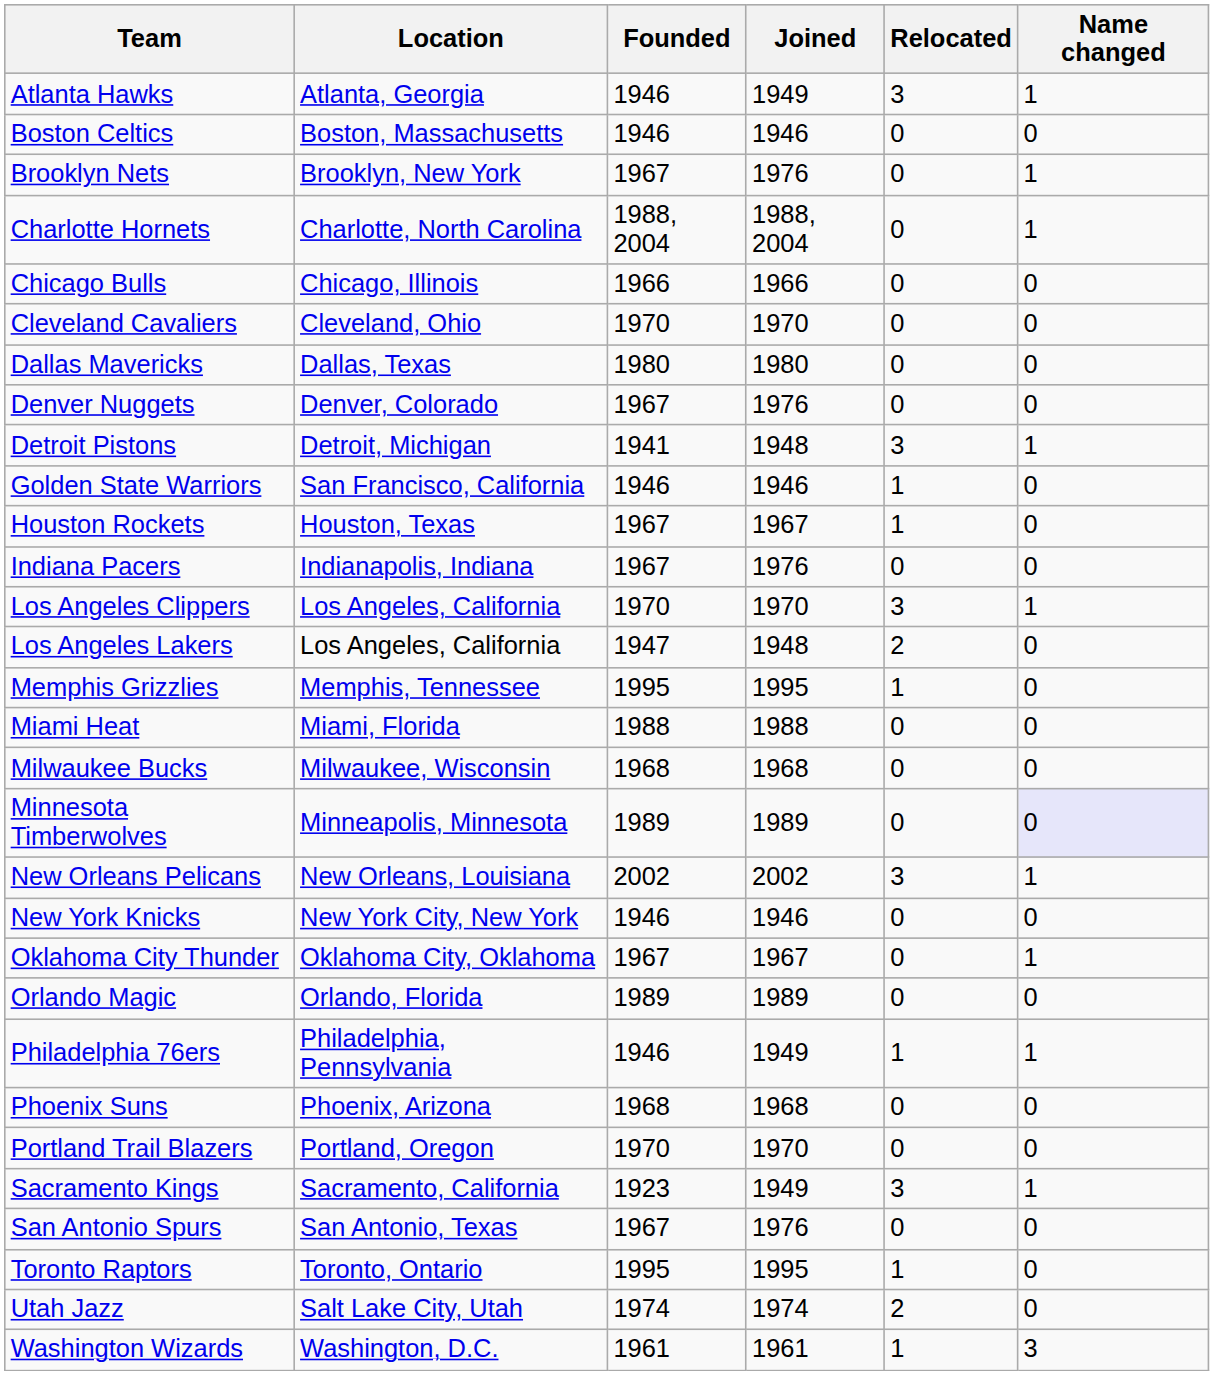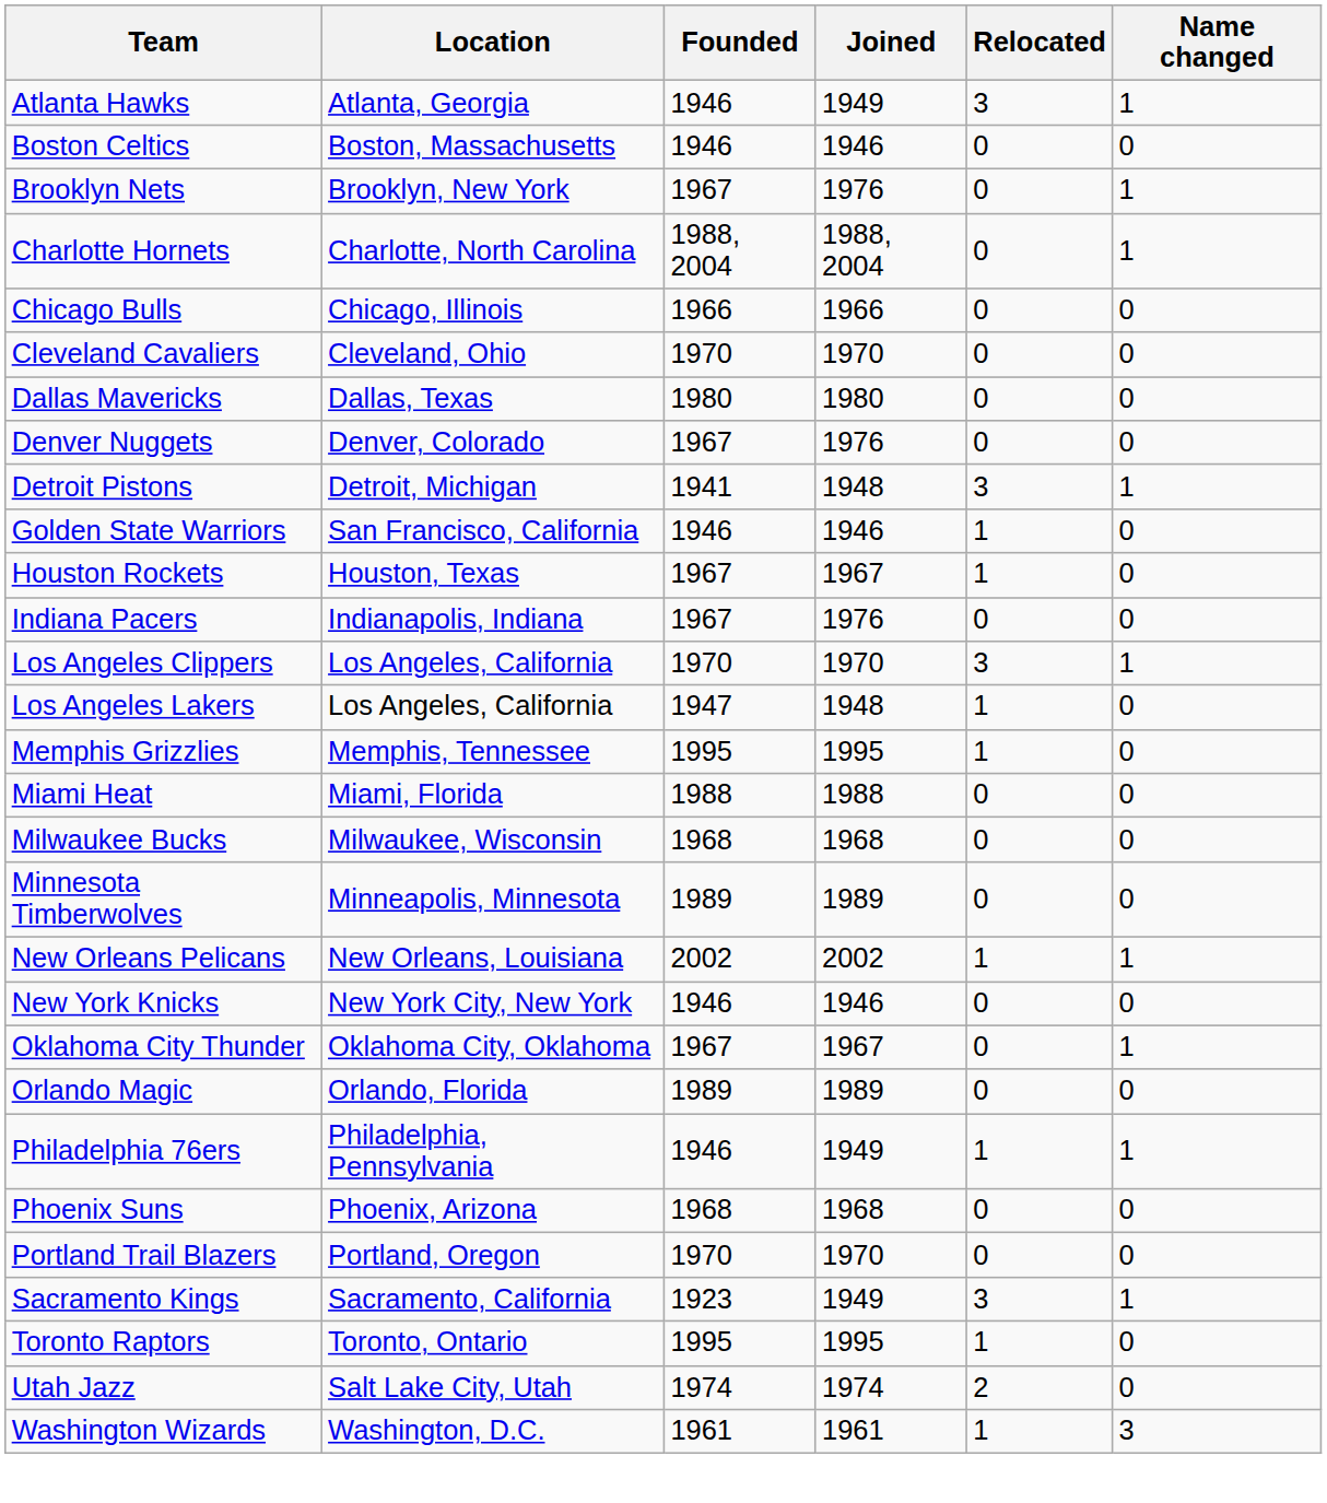 <table class="wikitable sortable" style="width:60%;">
 <tr>
 <th>Team</th>
 <th>Location</th>
 <th>Founded</th>
 <th>Joined</th>
 <th>Relocated</th>
 <th>Name changed</th>
 </tr>
 <tr>
 <td><a href='#'>Atlanta Hawks</a></td>
 <td><a href='#'>Atlanta, Georgia</a></td>
 <td>1946</td>
 <td>1949</td>
 <td>3</td>
 <td>1</td>
 </tr>
 <tr>
 <td><a href='#'>Boston Celtics</a></td>
 <td><a href='#'>Boston, Massachusetts</a></td>
 <td>1946</td>
 <td>1946</td>
 <td>0</td>
 <td>0</td>
 </tr>
 <tr>
 <td><a href='#'>Brooklyn Nets</a></td>
 <td><a href='#'>Brooklyn, New York</a></td>
 <td>1967</td>
 <td>1976</td>
 <td>0</td>
 <td>1</td>
 </tr>
 <tr>
 <td><a href='#'>Charlotte Hornets</a></td>
 <td><a href='#'>Charlotte, North Carolina</a></td>
 <td>1988, 2004</td>
 <td>1988, 2004</td>
 <td>0</td>
 <td>1</td>
 </tr>
 <tr>
 <td><a href='#'>Chicago Bulls</a></td>
 <td><a href='#'>Chicago, Illinois</a></td>
 <td>1966</td>
 <td>1966</td>
 <td>0</td>
 <td>0</td>
 </tr>
 <tr>
 <td><a href='#'>Cleveland Cavaliers</a></td>
 <td><a href='#'>Cleveland, Ohio</a></td>
 <td>1970</td>
 <td>1970</td>
 <td>0</td>
 <td>0</td>
 </tr>
 <tr>
 <td><a href='#'>Dallas Mavericks</a></td>
 <td><a href='#'>Dallas, Texas</a></td>
 <td>1980</td>
 <td>1980</td>
 <td>0</td>
 <td>0</td>
 </tr>
 <tr>
 <td><a href='#'>Denver Nuggets</a></td>
 <td><a href='#'>Denver, Colorado</a></td>
 <td>1967</td>
 <td>1976</td>
 <td>0</td>
 <td>0</td>
 </tr>
 <tr>
 <td><a href='#'>Detroit Pistons</a></td>
 <td><a href='#'>Detroit, Michigan</a></td>
 <td>1941</td>
 <td>1948</td>
 <td>3</td>
 <td>1</td>
 </tr>
 <tr>
 <td><a href='#'>Golden State Warriors</a></td>
 <td><a href='#'>San Francisco, California</a></td>
 <td>1946</td>
 <td>1946</td>
 <td>1</td>
 <td>0</td>
 </tr>
 <tr>
 <td><a href='#'>Houston Rockets</a></td>
 <td><a href='#'>Houston, Texas</a></td>
 <td>1967</td>
 <td>1967</td>
 <td>1</td>
 <td>0</td>
 </tr>
 <tr>
 <td><a href='#'>Indiana Pacers</a></td>
 <td><a href='#'>Indianapolis, Indiana</a></td>
 <td>1967</td>
 <td>1976</td>
 <td>0</td>
 <td>0</td>
 </tr>
 <tr>
 <td><a href='#'>Los Angeles Clippers</a></td>
 <td><a href='#'>Los Angeles, California</a></td>
 <td>1970</td>
 <td>1970</td>
 <td>3</td>
 <td>1</td>
 </tr>
 <tr>
 <td><a href='#'>Los Angeles Lakers</a></td>
 <td>Los Angeles, California</td>
 <td>1947</td>
 <td>1948</td>
-<td>2</td>
+<td>1</td>
 <td>0</td>
 </tr>
 <tr>
 <td><a href='#'>Memphis Grizzlies</a></td>
 <td><a href='#'>Memphis, Tennessee</a></td>
 <td>1995</td>
 <td>1995</td>
 <td>1</td>
 <td>0</td>
 </tr>
 <tr>
 <td><a href='#'>Miami Heat</a></td>
 <td><a href='#'>Miami, Florida</a></td>
 <td>1988</td>
 <td>1988</td>
 <td>0</td>
 <td>0</td>
 </tr>
 <tr>
 <td><a href='#'>Milwaukee Bucks</a></td>
 <td><a href='#'>Milwaukee, Wisconsin</a></td>
 <td>1968</td>
 <td>1968</td>
 <td>0</td>
 <td>0</td>
 </tr>
 <tr>
 <td><a href='#'>Minnesota Timberwolves</a></td>
 <td><a href='#'>Minneapolis, Minnesota</a></td>
 <td>1989</td>
 <td>1989</td>
 <td>0</td>
-<td style="background: lavender;">0</td>
+<td>0</td>
 </tr>
 <tr>
 <td><a href='#'>New Orleans Pelicans</a></td>
 <td><a href='#'>New Orleans, Louisiana</a></td>
 <td>2002</td>
 <td>2002</td>
-<td>3</td>
+<td>1</td>
 <td>1</td>
 </tr>
 <tr>
 <td><a href='#'>New York Knicks</a></td>
 <td><a href='#'>New York City, New York</a></td>
 <td>1946</td>
 <td>1946</td>
 <td>0</td>
 <td>0</td>
 </tr>
 <tr>
 <td><a href='#'>Oklahoma City Thunder</a></td>
 <td><a href='#'>Oklahoma City, Oklahoma</a></td>
 <td>1967</td>
 <td>1967</td>
 <td>0</td>
 <td>1</td>
 </tr>
 <tr>
 <td><a href='#'>Orlando Magic</a></td>
 <td><a href='#'>Orlando, Florida</a></td>
 <td>1989</td>
 <td>1989</td>
 <td>0</td>
 <td>0</td>
 </tr>
 <tr>
 <td><a href='#'>Philadelphia 76ers</a></td>
 <td><a href='#'>Philadelphia, Pennsylvania</a></td>
 <td>1946</td>
 <td>1949</td>
 <td>1</td>
 <td>1</td>
 </tr>
 <tr>
 <td><a href='#'>Phoenix Suns</a></td>
 <td><a href='#'>Phoenix, Arizona</a></td>
 <td>1968</td>
 <td>1968</td>
 <td>0</td>
 <td>0</td>
 </tr>
 <tr>
 <td><a href='#'>Portland Trail Blazers</a></td>
 <td><a href='#'>Portland, Oregon</a></td>
 <td>1970</td>
 <td>1970</td>
 <td>0</td>
 <td>0</td>
 </tr>
 <tr>
 <td><a href='#'>Sacramento Kings</a></td>
 <td><a href='#'>Sacramento, California</a></td>
 <td>1923</td>
 <td>1949</td>
 <td>3</td>
 <td>1</td>
 </tr>
 <tr>
-<td><a href='#'>San Antonio Spurs</a></td>
-<td><a href='#'>San Antonio, Texas</a></td>
-<td>1967</td>
-<td>1976</td>
-<td>0</td>
-<td>0</td>
-</tr>
-<tr>
 <td><a href='#'>Toronto Raptors</a></td>
 <td><a href='#'>Toronto, Ontario</a></td>
 <td>1995</td>
 <td>1995</td>
 <td>1</td>
 <td>0</td>
 </tr>
 <tr>
 <td><a href='#'>Utah Jazz</a></td>
 <td><a href='#'>Salt Lake City, Utah</a></td>
 <td>1974</td>
 <td>1974</td>
 <td>2</td>
 <td>0</td>
 </tr>
 <tr>
 <td><a href='#'>Washington Wizards</a></td>
 <td><a href='#'>Washington, D.C.</a></td>
 <td>1961</td>
 <td>1961</td>
 <td>1</td>
 <td>3</td>
 </tr>
 </table>
